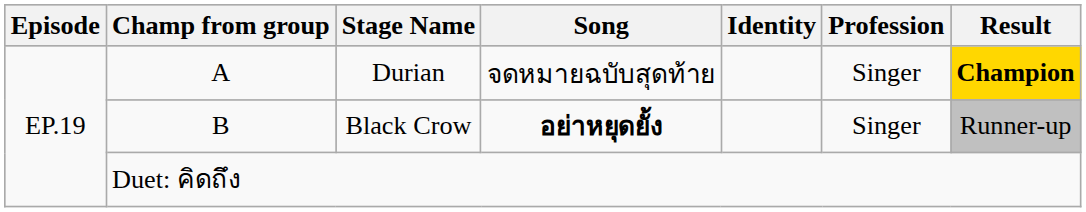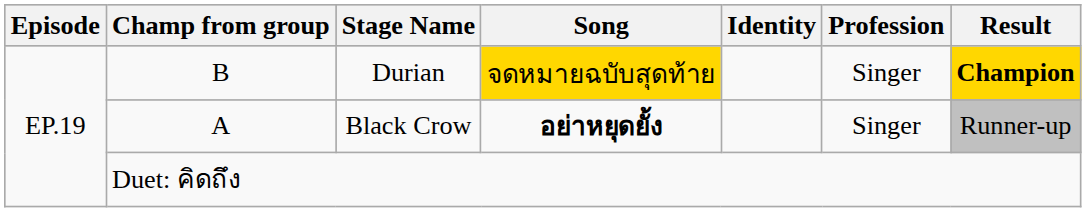 <table class="wikitable">
 <tr>
 <th>Episode</th>
 <th>Champ from group</th>
 <th>Stage Name</th>
 <th>Song</th>
 <th>Identity</th>
 <th>Profession</th>
 <th>Result</th>
 </tr>
 <tr>
 <td rowspan="3" align="center">EP.19</td>
-<td align="center">A</td>
+<td align="center">B</td>
 <td align="center">Durian</td>
-<td align="center">จดหมายฉบับสุดท้าย</td>
+<td align="center" style="background: gold;">จดหมายฉบับสุดท้าย</td>
 <td align="center"></td>
 <td align="center" rowspan="1">Singer</td>
 <td style="background:gold;" align="center"><strong>Champion</strong></td>
 </tr>
 <tr>
-<td align="center">B</td>
+<td align="center">A</td>
 <td align="center">Black Crow</td>
 <td align="center"><strong>อย่าหยุดยั้ง</strong></td>
 <td align="center"></td>
 <td align="center" rowspan="1">Singer</td>
 <td style="background:silver;" align="center">Runner-up</td>
 </tr>
 <tr>
 <td colspan="6">Duet: คิดถึง</td>
 </tr>
 </table>
